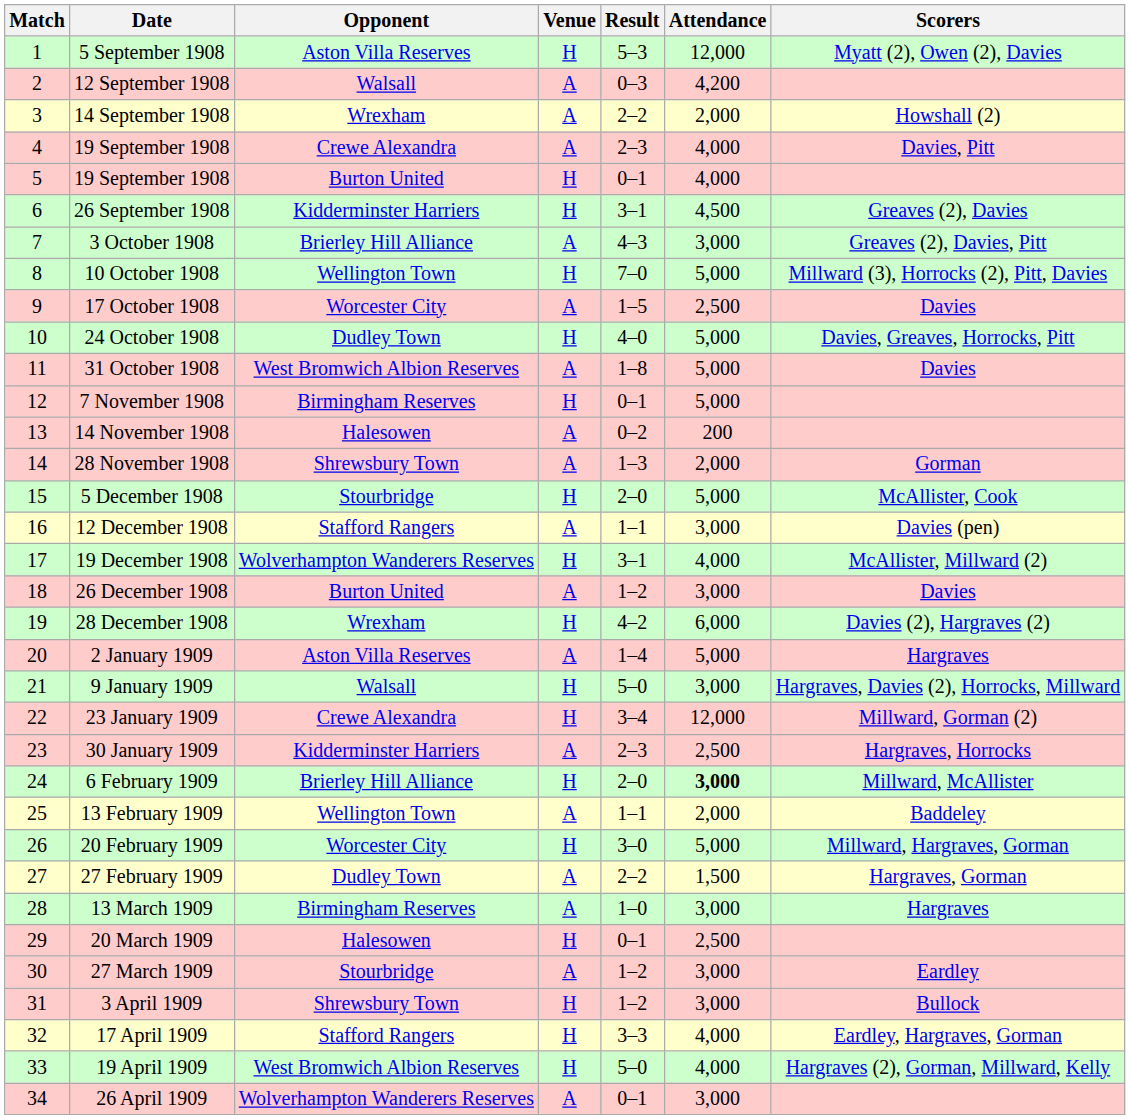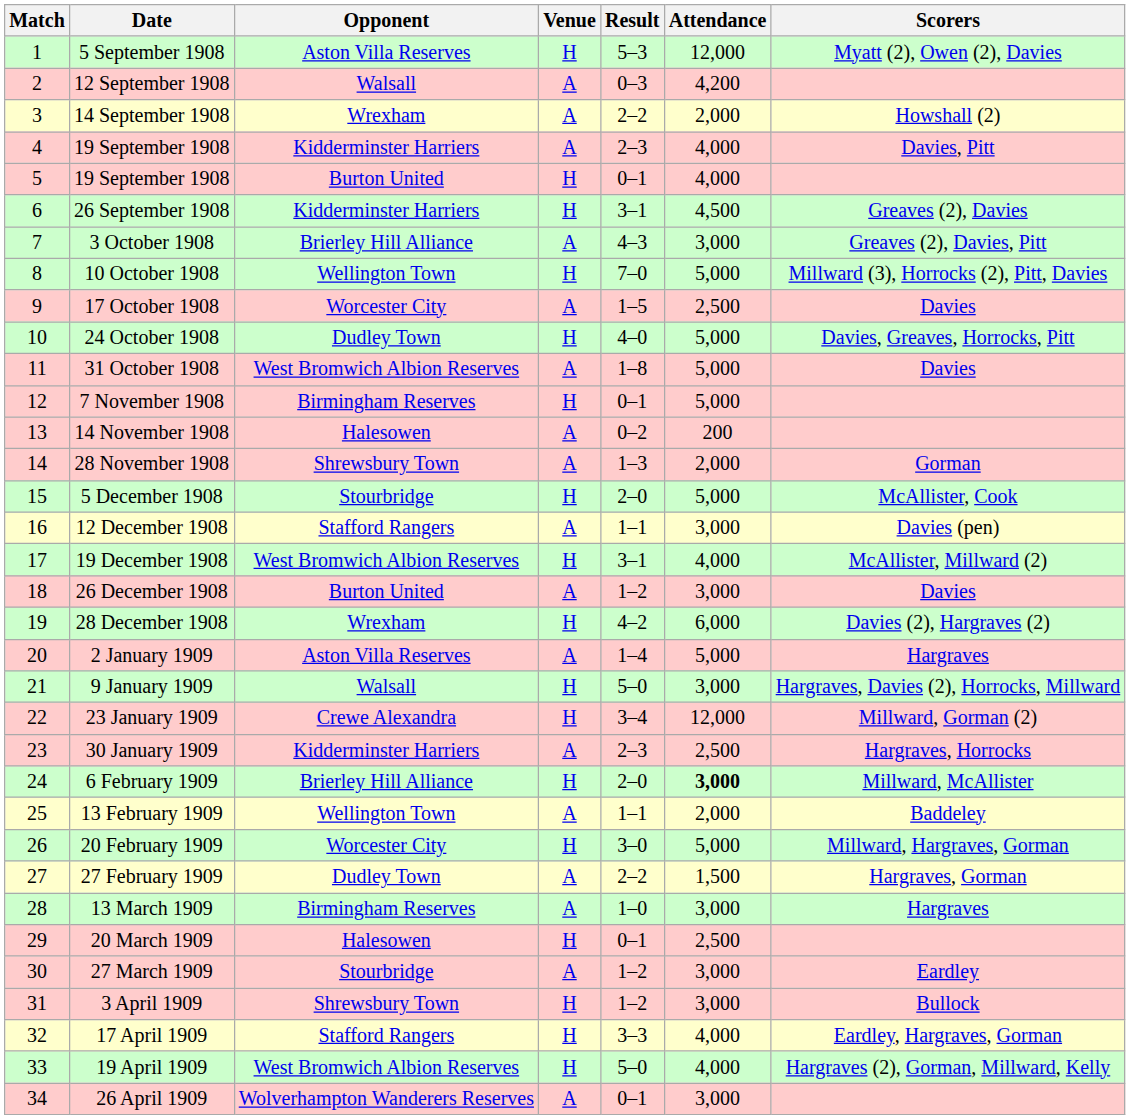 <table class="wikitable" style="font-size:100%; text-align:center">
 <tr>
 <th>Match</th>
 <th>Date</th>
 <th>Opponent</th>
 <th>Venue</th>
 <th>Result</th>
 <th>Attendance</th>
 <th>Scorers</th>
 </tr>
 <tr style="background-color: #CCFFCC;">
 <td>1</td>
 <td>5 September 1908</td>
 <td><a href='#'>Aston Villa Reserves</a></td>
 <td><a href='#'>H</a></td>
 <td>5–3</td>
 <td>12,000</td>
 <td><a href='#'>Myatt</a> (2), <a href='#'>Owen</a> (2), <a href='#'>Davies</a></td>
 </tr>
 <tr style="background-color: #FFCCCC;">
 <td>2</td>
 <td>12 September 1908</td>
 <td><a href='#'>Walsall</a></td>
 <td><a href='#'>A</a></td>
 <td>0–3</td>
 <td>4,200</td>
 <td></td>
 </tr>
 <tr style="background-color: #FFFFCC;">
 <td>3</td>
 <td>14 September 1908</td>
 <td><a href='#'>Wrexham</a></td>
 <td><a href='#'>A</a></td>
 <td>2–2</td>
 <td>2,000</td>
 <td><a href='#'>Howshall</a> (2)</td>
 </tr>
 <tr style="background-color: #FFCCCC;">
 <td>4</td>
 <td>19 September 1908</td>
-<td><a href='#'>Crewe Alexandra</a></td>
+<td><a href='#'>Kidderminster Harriers</a></td>
 <td><a href='#'>A</a></td>
 <td>2–3</td>
 <td>4,000</td>
 <td><a href='#'>Davies</a>, <a href='#'>Pitt</a></td>
 </tr>
 <tr style="background-color: #FFCCCC;">
 <td>5</td>
 <td>19 September 1908</td>
 <td><a href='#'>Burton United</a></td>
 <td><a href='#'>H</a></td>
 <td>0–1</td>
 <td>4,000</td>
 <td></td>
 </tr>
 <tr style="background-color: #CCFFCC;">
 <td>6</td>
 <td>26 September 1908</td>
 <td><a href='#'>Kidderminster Harriers</a></td>
 <td><a href='#'>H</a></td>
 <td>3–1</td>
 <td>4,500</td>
 <td><a href='#'>Greaves</a> (2), <a href='#'>Davies</a></td>
 </tr>
 <tr style="background-color: #CCFFCC;">
 <td>7</td>
 <td>3 October 1908</td>
 <td><a href='#'>Brierley Hill Alliance</a></td>
 <td><a href='#'>A</a></td>
 <td>4–3</td>
 <td>3,000</td>
 <td><a href='#'>Greaves</a> (2), <a href='#'>Davies</a>, <a href='#'>Pitt</a></td>
 </tr>
 <tr style="background-color: #CCFFCC;">
 <td>8</td>
 <td>10 October 1908</td>
 <td><a href='#'>Wellington Town</a></td>
 <td><a href='#'>H</a></td>
 <td>7–0</td>
 <td>5,000</td>
 <td><a href='#'>Millward</a> (3), <a href='#'>Horrocks</a> (2), <a href='#'>Pitt</a>, <a href='#'>Davies</a></td>
 </tr>
 <tr style="background-color: #FFCCCC;">
 <td>9</td>
 <td>17 October 1908</td>
 <td><a href='#'>Worcester City</a></td>
 <td><a href='#'>A</a></td>
 <td>1–5</td>
 <td>2,500</td>
 <td><a href='#'>Davies</a></td>
 </tr>
 <tr style="background-color: #CCFFCC;">
 <td>10</td>
 <td>24 October 1908</td>
 <td><a href='#'>Dudley Town</a></td>
 <td><a href='#'>H</a></td>
 <td>4–0</td>
 <td>5,000</td>
 <td><a href='#'>Davies</a>, <a href='#'>Greaves</a>, <a href='#'>Horrocks</a>, <a href='#'>Pitt</a></td>
 </tr>
 <tr style="background-color: #FFCCCC;">
 <td>11</td>
 <td>31 October 1908</td>
 <td><a href='#'>West Bromwich Albion Reserves</a></td>
 <td><a href='#'>A</a></td>
 <td>1–8</td>
 <td>5,000</td>
 <td><a href='#'>Davies</a></td>
 </tr>
 <tr style="background-color: #FFCCCC;">
 <td>12</td>
 <td>7 November 1908</td>
 <td><a href='#'>Birmingham Reserves</a></td>
 <td><a href='#'>H</a></td>
 <td>0–1</td>
 <td>5,000</td>
 <td></td>
 </tr>
 <tr style="background-color: #FFCCCC;">
 <td>13</td>
 <td>14 November 1908</td>
 <td><a href='#'>Halesowen</a></td>
 <td><a href='#'>A</a></td>
 <td>0–2</td>
 <td>200</td>
 <td></td>
 </tr>
 <tr style="background-color: #FFCCCC;">
 <td>14</td>
 <td>28 November 1908</td>
 <td><a href='#'>Shrewsbury Town</a></td>
 <td><a href='#'>A</a></td>
 <td>1–3</td>
 <td>2,000</td>
 <td><a href='#'>Gorman</a></td>
 </tr>
 <tr style="background-color: #CCFFCC;">
 <td>15</td>
 <td>5 December 1908</td>
 <td><a href='#'>Stourbridge</a></td>
 <td><a href='#'>H</a></td>
 <td>2–0</td>
 <td>5,000</td>
 <td><a href='#'>McAllister</a>, <a href='#'>Cook</a></td>
 </tr>
 <tr style="background-color: #FFFFCC;">
 <td>16</td>
 <td>12 December 1908</td>
 <td><a href='#'>Stafford Rangers</a></td>
 <td><a href='#'>A</a></td>
 <td>1–1</td>
 <td>3,000</td>
 <td><a href='#'>Davies</a> (pen)</td>
 </tr>
 <tr style="background-color: #CCFFCC;">
 <td>17</td>
 <td>19 December 1908</td>
-<td><a href='#'>Wolverhampton Wanderers Reserves</a></td>
+<td><a href='#'>West Bromwich Albion Reserves</a></td>
 <td><a href='#'>H</a></td>
 <td>3–1</td>
 <td>4,000</td>
 <td><a href='#'>McAllister</a>, <a href='#'>Millward</a> (2)</td>
 </tr>
 <tr style="background-color: #FFCCCC;">
 <td>18</td>
 <td>26 December 1908</td>
 <td><a href='#'>Burton United</a></td>
 <td><a href='#'>A</a></td>
 <td>1–2</td>
 <td>3,000</td>
 <td><a href='#'>Davies</a></td>
 </tr>
 <tr style="background-color: #CCFFCC;">
 <td>19</td>
 <td>28 December 1908</td>
 <td><a href='#'>Wrexham</a></td>
 <td><a href='#'>H</a></td>
 <td>4–2</td>
 <td>6,000</td>
 <td><a href='#'>Davies</a> (2), <a href='#'>Hargraves</a> (2)</td>
 </tr>
 <tr style="background-color: #FFCCCC;">
 <td>20</td>
 <td>2 January 1909</td>
 <td><a href='#'>Aston Villa Reserves</a></td>
 <td><a href='#'>A</a></td>
 <td>1–4</td>
 <td>5,000</td>
 <td><a href='#'>Hargraves</a></td>
 </tr>
 <tr style="background-color: #CCFFCC;">
 <td>21</td>
 <td>9 January 1909</td>
 <td><a href='#'>Walsall</a></td>
 <td><a href='#'>H</a></td>
 <td>5–0</td>
 <td>3,000</td>
 <td><a href='#'>Hargraves</a>, <a href='#'>Davies</a> (2), <a href='#'>Horrocks</a>, <a href='#'>Millward</a></td>
 </tr>
 <tr style="background-color: #FFCCCC;">
 <td>22</td>
 <td>23 January 1909</td>
 <td><a href='#'>Crewe Alexandra</a></td>
 <td><a href='#'>H</a></td>
 <td>3–4</td>
 <td>12,000</td>
 <td><a href='#'>Millward</a>, <a href='#'>Gorman</a> (2)</td>
 </tr>
 <tr style="background-color: #FFCCCC;">
 <td>23</td>
 <td>30 January 1909</td>
 <td><a href='#'>Kidderminster Harriers</a></td>
 <td><a href='#'>A</a></td>
 <td>2–3</td>
 <td>2,500</td>
 <td><a href='#'>Hargraves</a>, <a href='#'>Horrocks</a></td>
 </tr>
 <tr style="background-color: #CCFFCC;">
 <td>24</td>
 <td>6 February 1909</td>
 <td><a href='#'>Brierley Hill Alliance</a></td>
 <td><a href='#'>H</a></td>
 <td>2–0</td>
 <td><strong>3,000</strong></td>
 <td><a href='#'>Millward</a>, <a href='#'>McAllister</a></td>
 </tr>
 <tr style="background-color: #FFFFCC;">
 <td>25</td>
 <td>13 February 1909</td>
 <td><a href='#'>Wellington Town</a></td>
 <td><a href='#'>A</a></td>
 <td>1–1</td>
 <td>2,000</td>
 <td><a href='#'>Baddeley</a></td>
 </tr>
 <tr style="background-color: #CCFFCC;">
 <td>26</td>
 <td>20 February 1909</td>
 <td><a href='#'>Worcester City</a></td>
 <td><a href='#'>H</a></td>
 <td>3–0</td>
 <td>5,000</td>
 <td><a href='#'>Millward</a>, <a href='#'>Hargraves</a>, <a href='#'>Gorman</a></td>
 </tr>
 <tr style="background-color: #FFFFCC;">
 <td>27</td>
 <td>27 February 1909</td>
 <td><a href='#'>Dudley Town</a></td>
 <td><a href='#'>A</a></td>
 <td>2–2</td>
 <td>1,500</td>
 <td><a href='#'>Hargraves</a>, <a href='#'>Gorman</a></td>
 </tr>
 <tr style="background-color: #CCFFCC;">
 <td>28</td>
 <td>13 March 1909</td>
 <td><a href='#'>Birmingham Reserves</a></td>
 <td><a href='#'>A</a></td>
 <td>1–0</td>
 <td>3,000</td>
 <td><a href='#'>Hargraves</a></td>
 </tr>
 <tr style="background-color: #FFCCCC;">
 <td>29</td>
 <td>20 March 1909</td>
 <td><a href='#'>Halesowen</a></td>
 <td><a href='#'>H</a></td>
 <td>0–1</td>
 <td>2,500</td>
 <td></td>
 </tr>
 <tr style="background-color: #FFCCCC;">
 <td>30</td>
 <td>27 March 1909</td>
 <td><a href='#'>Stourbridge</a></td>
 <td><a href='#'>A</a></td>
 <td>1–2</td>
 <td>3,000</td>
 <td><a href='#'>Eardley</a></td>
 </tr>
 <tr style="background-color: #FFCCCC;">
 <td>31</td>
 <td>3 April 1909</td>
 <td><a href='#'>Shrewsbury Town</a></td>
 <td><a href='#'>H</a></td>
 <td>1–2</td>
 <td>3,000</td>
 <td><a href='#'>Bullock</a></td>
 </tr>
 <tr style="background-color: #FFFFCC;">
 <td>32</td>
 <td>17 April 1909</td>
 <td><a href='#'>Stafford Rangers</a></td>
 <td><a href='#'>H</a></td>
 <td>3–3</td>
 <td>4,000</td>
 <td><a href='#'>Eardley</a>, <a href='#'>Hargraves</a>, <a href='#'>Gorman</a></td>
 </tr>
 <tr style="background-color: #CCFFCC;">
 <td>33</td>
 <td>19 April 1909</td>
 <td><a href='#'>West Bromwich Albion Reserves</a></td>
 <td><a href='#'>H</a></td>
 <td>5–0</td>
 <td>4,000</td>
 <td><a href='#'>Hargraves</a> (2), <a href='#'>Gorman</a>, <a href='#'>Millward</a>, <a href='#'>Kelly</a></td>
 </tr>
 <tr style="background-color: #FFCCCC;">
 <td>34</td>
 <td>26 April 1909</td>
 <td><a href='#'>Wolverhampton Wanderers Reserves</a></td>
 <td><a href='#'>A</a></td>
 <td>0–1</td>
 <td>3,000</td>
 <td></td>
 </tr>
 </table>
